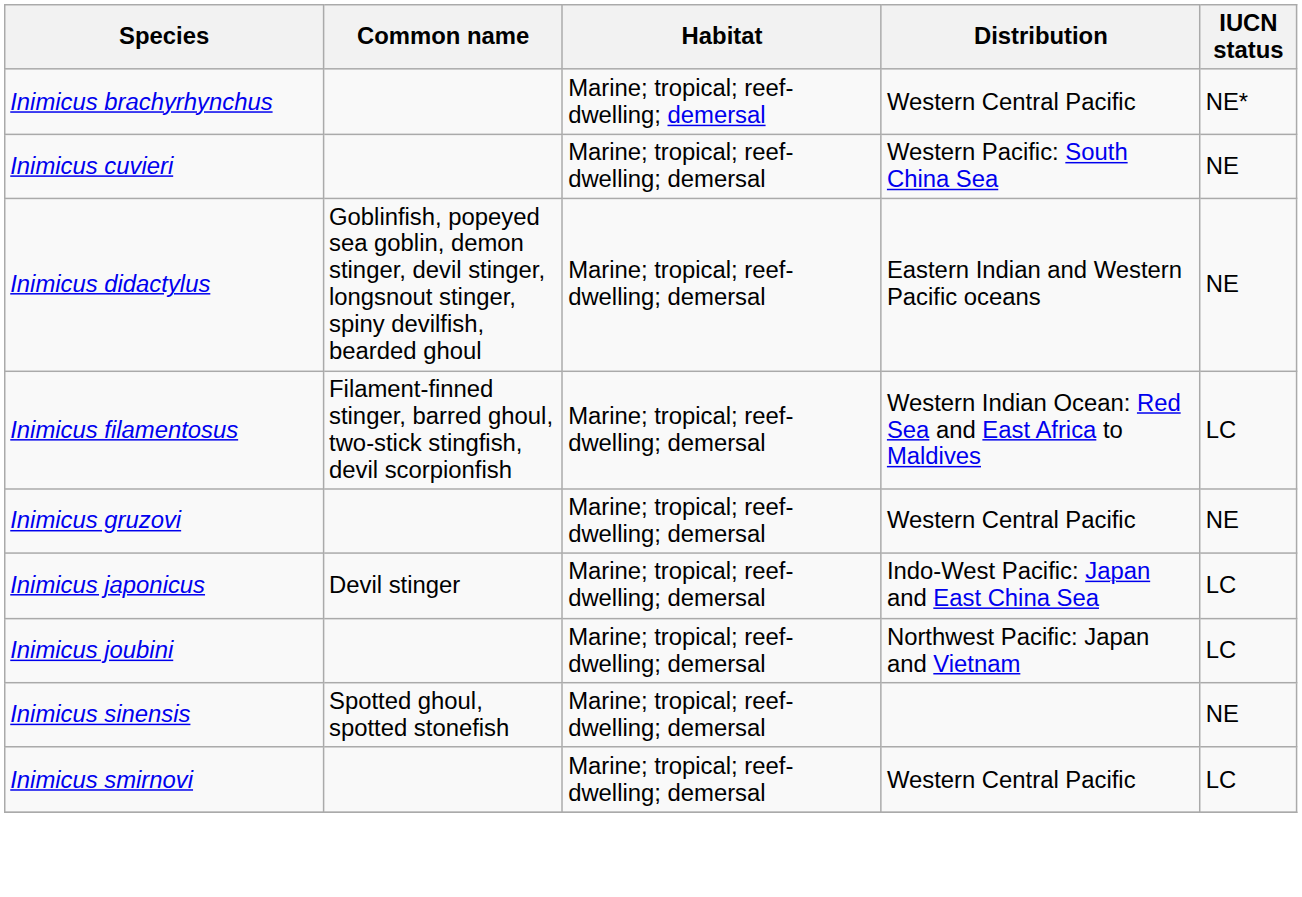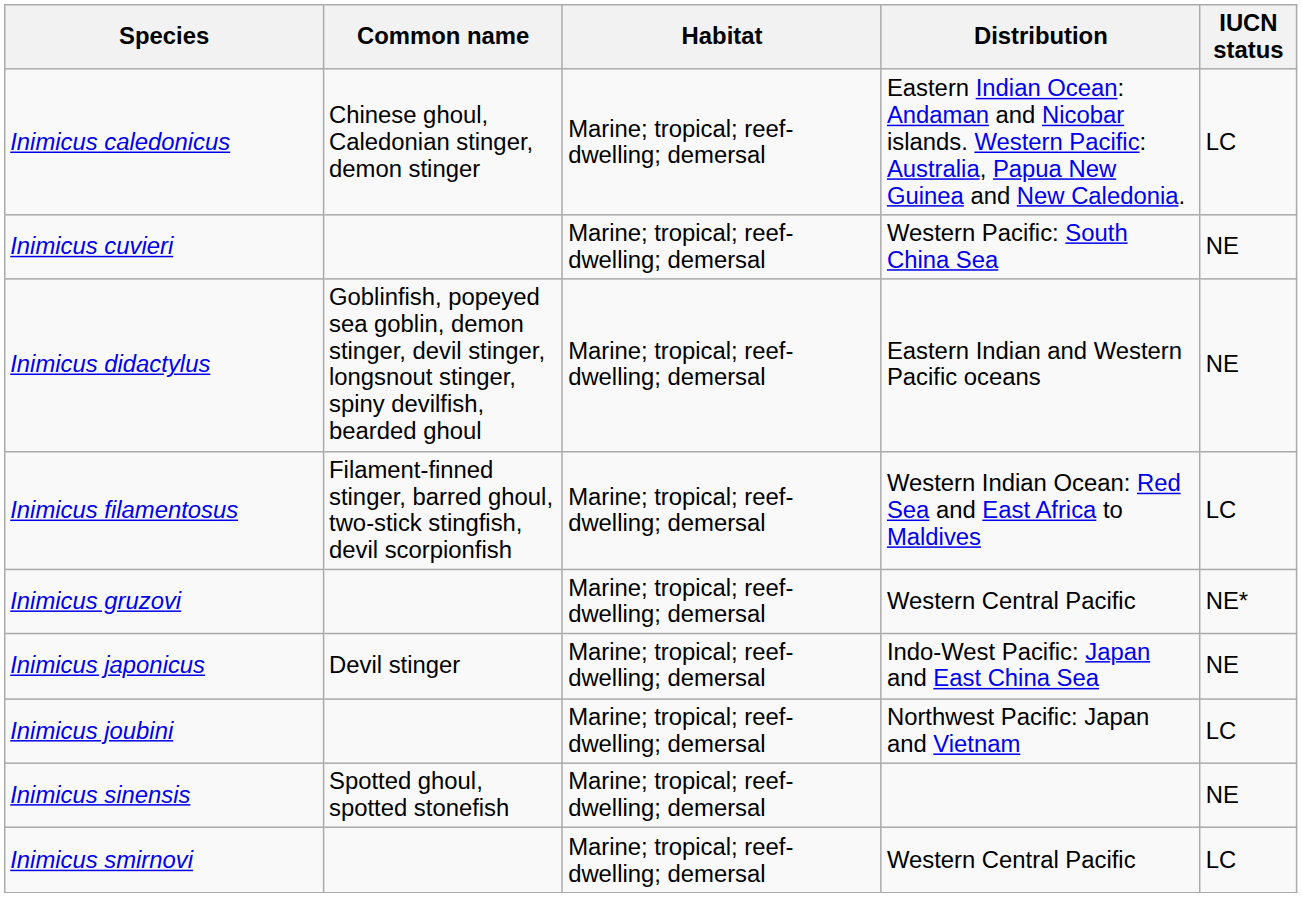 <table class="wikitable">
 <tr>
 <th bgcolor="#DDDDFF" width="20%">Species</th>
 <th bgcolor="#DDDDFF" width="15%">Common name</th>
 <th bgcolor="#DDDDFF" width="20%">Habitat</th>
 <th bgcolor="#DDDDFF" width="20%">Distribution</th>
 <th bgcolor="#DDDDFF" width="5%">IUCN status</th>
 </tr>
 <tr>
-<td><em><a href='#'>Inimicus brachyrhynchus</a></em><br></td>
-<td></td>
-<td>Marine; tropical; reef-dwelling; <a href='#'>demersal</a></td>
-<td>Western Central Pacific</td>
-<td>NE*</td>
+<td><em><a href='#'>Inimicus caledonicus</a></em><br></td>
+<td>Chinese ghoul, Caledonian stinger, demon stinger</td>
+<td>Marine; tropical; reef-dwelling; demersal</td>
+<td>Eastern <a href='#'>Indian Ocean</a>: <a href='#'>Andaman</a> and <a href='#'>Nicobar</a> islands. <a href='#'>Western Pacific</a>: <a href='#'>Australia</a>, <a href='#'>Papua New Guinea</a> and <a href='#'>New Caledonia</a>.</td>
+<td>LC</td>
 </tr>
 <tr>
 <td><em><a href='#'>Inimicus cuvieri</a></em><br></td>
 <td></td>
 <td>Marine; tropical; reef-dwelling; demersal</td>
 <td>Western Pacific: <a href='#'>South China Sea</a></td>
 <td>NE</td>
 </tr>
 <tr>
 <td><em><a href='#'>Inimicus didactylus</a></em><br></td>
 <td>Goblinfish, popeyed sea goblin, demon stinger, devil stinger, longsnout stinger, spiny devilfish, bearded ghoul</td>
 <td>Marine; tropical; reef-dwelling; demersal</td>
 <td>Eastern Indian and Western Pacific oceans</td>
 <td>NE</td>
 </tr>
 <tr>
 <td><em><a href='#'>Inimicus filamentosus</a></em><br></td>
 <td>Filament-finned stinger, barred ghoul, two-stick stingfish, devil scorpionfish</td>
 <td>Marine; tropical; reef-dwelling; demersal</td>
 <td>Western Indian Ocean: <a href='#'>Red Sea</a> and <a href='#'>East Africa</a> to <a href='#'>Maldives</a></td>
 <td>LC</td>
 </tr>
 <tr>
 <td><em><a href='#'>Inimicus gruzovi</a></em><br></td>
 <td></td>
 <td>Marine; tropical; reef-dwelling; demersal</td>
 <td>Western Central Pacific</td>
-<td>NE</td>
+<td>NE*</td>
 </tr>
 <tr>
 <td><em><a href='#'>Inimicus japonicus</a></em><br></td>
 <td>Devil stinger</td>
 <td>Marine; tropical; reef-dwelling; demersal</td>
 <td>Indo-West Pacific: <a href='#'>Japan</a> and <a href='#'>East China Sea</a></td>
-<td>LC</td>
+<td>NE</td>
 </tr>
 <tr>
 <td><em><a href='#'>Inimicus joubini</a></em><br></td>
 <td></td>
 <td>Marine; tropical; reef-dwelling; demersal</td>
 <td>Northwest Pacific: Japan and <a href='#'>Vietnam</a></td>
 <td>LC</td>
 </tr>
 <tr>
 <td><em><a href='#'>Inimicus sinensis</a></em><br></td>
 <td>Spotted ghoul, spotted stonefish</td>
 <td>Marine; tropical; reef-dwelling; demersal</td>
 <td></td>
 <td>NE</td>
 </tr>
 <tr>
 <td><em><a href='#'>Inimicus smirnovi</a></em><br></td>
 <td></td>
 <td>Marine; tropical; reef-dwelling; demersal</td>
 <td>Western Central Pacific</td>
 <td>LC</td>
 </tr>
 <tr>
 </tr>
 </table>
